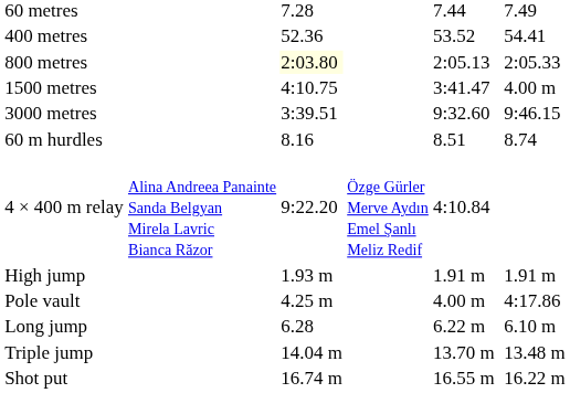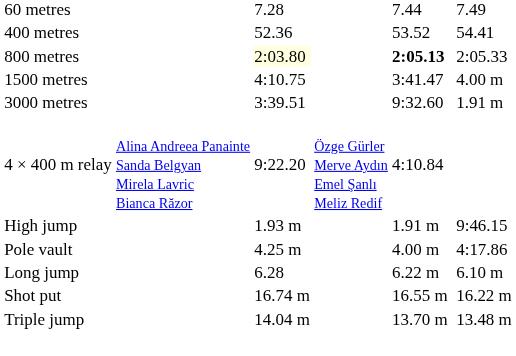 <table>
 <tr>
 <td>60 metres</td>
 <td></td>
 <td>7.28</td>
 <td></td>
 <td>7.44</td>
 <td></td>
 <td>7.49</td>
 </tr>
 <tr>
 <td>400 metres</td>
 <td></td>
 <td>52.36</td>
 <td></td>
 <td>53.52</td>
 <td></td>
 <td>54.41 </td>
 </tr>
 <tr>
 <td>800 metres</td>
 <td></td>
 <td style="background: lightyellow;">2:03.80</td>
 <td></td>
-<td>2:05.13</td>
+<td><strong>2:05.13</strong></td>
 <td></td>
 <td>2:05.33 </td>
 </tr>
 <tr>
 <td>1500 metres</td>
 <td></td>
 <td>4:10.75 </td>
 <td></td>
 <td>3:41.47</td>
 <td></td>
 <td>4.00 m </td>
 </tr>
 <tr>
 <td>3000 metres</td>
 <td></td>
 <td>3:39.51</td>
 <td></td>
 <td>9:32.60 </td>
 <td></td>
-<td>9:46.15</td>
-</tr>
-<tr>
-<td>60 m hurdles</td>
-<td></td>
-<td>8.16</td>
-<td></td>
-<td>8.51</td>
-<td></td>
-<td>8.74</td>
+<td>1.91 m</td>
 </tr>
 <tr>
 <td>4 × 400 m relay</td>
 <td><br><small><a href='#'>Alina Andreea Panainte</a><br><a href='#'>Sanda Belgyan</a><br><a href='#'>Mirela Lavric</a><br><a href='#'>Bianca Răzor</a></small></td>
 <td>9:22.20 </td>
 <td><br><small><a href='#'>Özge Gürler</a><br><a href='#'>Merve Aydın</a><br><a href='#'>Emel Şanlı</a><br><a href='#'>Meliz Redif</a></small></td>
 <td>4:10.84 </td>
 <td></td>
 <td></td>
 </tr>
 <tr>
 <td>High jump</td>
 <td></td>
 <td>1.93 m</td>
 <td></td>
 <td>1.91 m</td>
 <td></td>
-<td>1.91 m</td>
+<td>9:46.15</td>
 </tr>
 <tr>
 <td>Pole vault</td>
 <td></td>
 <td>4.25 m </td>
 <td></td>
 <td>4.00 m </td>
 <td></td>
 <td>4:17.86 </td>
 </tr>
 <tr>
 <td>Long jump</td>
 <td></td>
 <td>6.28 </td>
 <td></td>
 <td>6.22 m</td>
 <td></td>
 <td>6.10 m</td>
 </tr>
 <tr>
+<td>Shot put</td>
+<td></td>
+<td>16.74 m</td>
+<td></td>
+<td>16.55 m</td>
+<td></td>
+<td>16.22 m</td>
+</tr>
+<tr>
 <td>Triple jump</td>
 <td></td>
 <td>14.04 m</td>
 <td></td>
 <td>13.70 m</td>
 <td></td>
 <td>13.48 m </td>
 </tr>
-<tr>
-<td>Shot put</td>
-<td></td>
-<td>16.74 m</td>
-<td></td>
-<td>16.55 m</td>
-<td></td>
-<td>16.22 m</td>
-</tr>
 </table>
